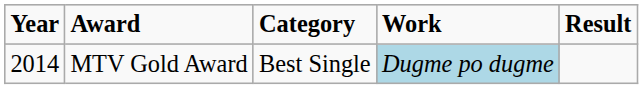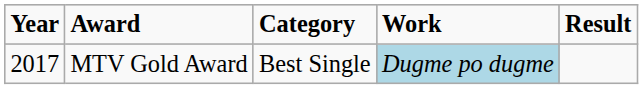 <table class="sortable wikitable" style="font-size:97%;">
 <tr>
 <td><strong>Year</strong></td>
 <td><strong>Award</strong></td>
 <td><strong>Category</strong></td>
 <td><strong>Work</strong></td>
 <td><strong>Result</strong></td>
 </tr>
 <tr>
-<td>2014</td>
+<td>2017</td>
 <td>MTV Gold Award</td>
 <td>Best Single</td>
 <td style="background: lightblue;"><em>Dugme po dugme</em></td>
 <td></td>
 </tr>
 </table>
